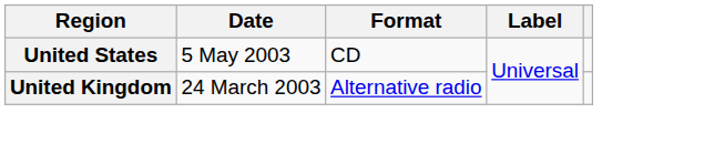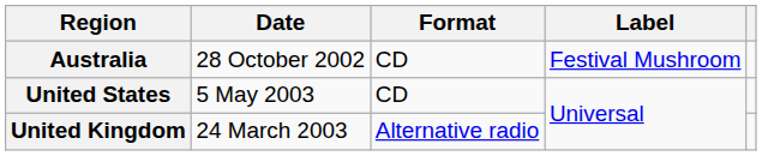 <table class="wikitable plainrowheaders">
 <tr>
 <th scope="col">Region</th>
 <th scope="col">Date</th>
 <th scope="col">Format</th>
 <th scope="col">Label</th>
 <th scope="col"></th>
+</tr>
+<tr>
+<th scope="row">Australia</th>
+<td>28 October 2002</td>
+<td>CD</td>
+<td><a href='#'>Festival Mushroom</a></td>
+<td align="center"></td>
 </tr>
 <tr>
 <th scope="row">United States</th>
 <td>5 May 2003</td>
 <td>CD</td>
 <td rowspan="2"><a href='#'>Universal</a></td>
 <td align="center"></td>
 </tr>
 <tr>
 <th scope="row">United Kingdom</th>
 <td>24 March 2003</td>
 <td><a href='#'>Alternative radio</a></td>
 <td align="center"></td>
 </tr>
 </table>
